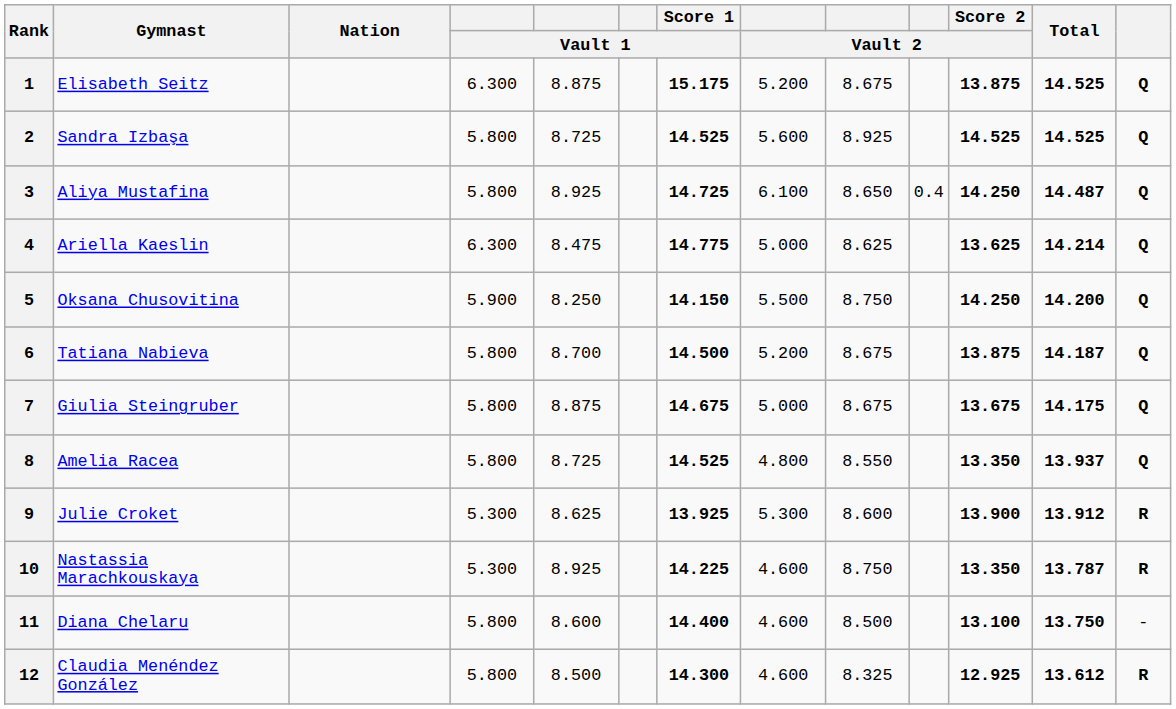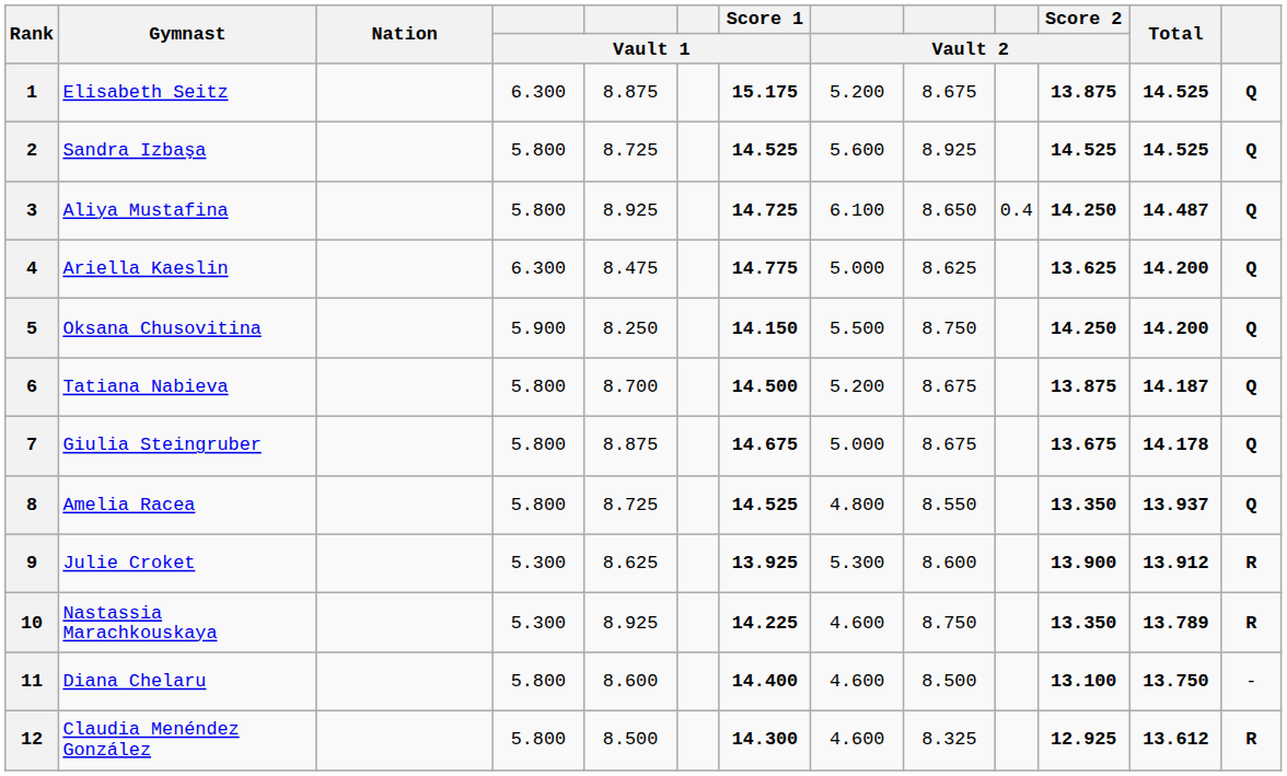 <table class="wikitable sortable" style="text-align:center; font-size:85%">
 <tr>
 <th rowspan=2 style="width:15px;">Rank</th>
 <th rowspan=2 style="width:150px;">Gymnast</th>
 <th rowspan=2 style="width:100px;">Nation</th>
 <th colspan=1 style="width:50px;"></th>
 <th colspan=1 style="width:50px;"></th>
 <th colspan=1 style="width:20px;"></th>
 <th colspan=1 style="width:50px;">Score 1</th>
 <th colspan=1 style="width:50px;"></th>
 <th colspan=1 style="width:50px;"></th>
 <th colspan=1 style="width:20px;"></th>
 <th colspan=1 style="width:50px;">Score 2</th>
 <th rowspan=2 style="width:50px;">Total</th>
 <th rowspan=2 style="width:30px;"></th>
 </tr>
 <tr>
 <th colspan=4>Vault 1</th>
 <th colspan=4>Vault 2</th>
 </tr>
 <tr>
 <th scope=row style="text-align:center">1</th>
 <td height="30" style="text-align:left;"><a href='#'>Elisabeth Seitz</a></td>
 <td style="text-align:left;"></td>
 <td>6.300</td>
 <td>8.875</td>
 <td></td>
 <td><strong>15.175</strong></td>
 <td>5.200</td>
 <td>8.675</td>
 <td></td>
 <td><strong>13.875</strong></td>
 <td><strong>14.525</strong></td>
 <td><strong>Q</strong></td>
 </tr>
 <tr>
 <th scope=row style="text-align:center">2</th>
 <td height="30" align=left><a href='#'>Sandra Izbaşa</a></td>
 <td style="text-align:left;"></td>
 <td>5.800</td>
 <td>8.725</td>
 <td></td>
 <td><strong>14.525</strong></td>
 <td>5.600</td>
 <td>8.925</td>
 <td></td>
 <td><strong>14.525</strong></td>
 <td><strong>14.525</strong></td>
 <td><strong>Q</strong></td>
 </tr>
 <tr>
 <th scope=row style="text-align:center">3</th>
 <td height="30" style="text-align:left;"><a href='#'>Aliya Mustafina</a></td>
 <td style="text-align:left;"></td>
 <td>5.800</td>
 <td>8.925</td>
 <td></td>
 <td><strong>14.725</strong></td>
 <td>6.100</td>
 <td>8.650</td>
 <td>0.4</td>
 <td><strong>14.250</strong></td>
 <td><strong>14.487</strong></td>
 <td><strong>Q</strong></td>
 </tr>
 <tr>
 <th scope=row style="text-align:center">4</th>
 <td height="30" align=left><a href='#'>Ariella Kaeslin</a></td>
 <td style="text-align:left;"></td>
 <td>6.300</td>
 <td>8.475</td>
 <td></td>
 <td><strong>14.775</strong></td>
 <td>5.000</td>
 <td>8.625</td>
 <td></td>
 <td><strong>13.625</strong></td>
-<td><strong>14.214</strong></td>
+<td><strong>14.200</strong></td>
 <td><strong>Q</strong></td>
 </tr>
 <tr>
 <th scope=row style="text-align:center">5</th>
 <td height="30" style="text-align:left;"><a href='#'>Oksana Chusovitina</a></td>
 <td style="text-align:left;"></td>
 <td>5.900</td>
 <td>8.250</td>
 <td></td>
 <td><strong>14.150</strong></td>
 <td>5.500</td>
 <td>8.750</td>
 <td></td>
 <td><strong>14.250</strong></td>
 <td><strong>14.200</strong></td>
 <td><strong>Q</strong></td>
 </tr>
 <tr>
 <th scope=row style="text-align:center">6</th>
 <td height="30" align=left><a href='#'>Tatiana Nabieva</a></td>
 <td style="text-align:left;"></td>
 <td>5.800</td>
 <td>8.700</td>
 <td></td>
 <td><strong>14.500</strong></td>
 <td>5.200</td>
 <td>8.675</td>
 <td></td>
 <td><strong>13.875</strong></td>
 <td><strong>14.187</strong></td>
 <td><strong>Q</strong></td>
 </tr>
 <tr>
 <th scope=row style="text-align:center">7</th>
 <td height="30" style="text-align:left;"><a href='#'>Giulia Steingruber</a></td>
 <td style="text-align:left;"></td>
 <td>5.800</td>
 <td>8.875</td>
 <td></td>
 <td><strong>14.675</strong></td>
 <td>5.000</td>
 <td>8.675</td>
 <td></td>
 <td><strong>13.675</strong></td>
-<td><strong>14.175</strong></td>
+<td><strong>14.178</strong></td>
 <td><strong>Q</strong></td>
 </tr>
 <tr>
 <th scope=row style="text-align:center">8</th>
 <td height="30" align=left><a href='#'>Amelia Racea</a></td>
 <td style="text-align:left;"></td>
 <td>5.800</td>
 <td>8.725</td>
 <td></td>
 <td><strong>14.525</strong></td>
 <td>4.800</td>
 <td>8.550</td>
 <td></td>
 <td><strong>13.350</strong></td>
 <td><strong>13.937</strong></td>
 <td><strong>Q</strong></td>
 </tr>
 <tr>
 <th scope=row style="text-align:center">9</th>
 <td height="30" style="text-align:left;"><a href='#'>Julie Croket</a></td>
 <td style="text-align:left;"></td>
 <td>5.300</td>
 <td>8.625</td>
 <td></td>
 <td><strong>13.925</strong></td>
 <td>5.300</td>
 <td>8.600</td>
 <td></td>
 <td><strong>13.900</strong></td>
 <td><strong>13.912</strong></td>
 <td><strong>R</strong></td>
 </tr>
 <tr>
 <th scope=row style="text-align:center">10</th>
 <td height="30" align=left><a href='#'>Nastassia Marachkouskaya</a></td>
 <td style="text-align:left;"></td>
 <td>5.300</td>
 <td>8.925</td>
 <td></td>
 <td><strong>14.225</strong></td>
 <td>4.600</td>
 <td>8.750</td>
 <td></td>
 <td><strong>13.350</strong></td>
-<td><strong>13.787</strong></td>
+<td><strong>13.789</strong></td>
 <td><strong>R</strong></td>
 </tr>
 <tr>
 <th scope=row style="text-align:center">11</th>
 <td height="30" style="text-align:left;"><a href='#'>Diana Chelaru</a></td>
 <td style="text-align:left;"></td>
 <td>5.800</td>
 <td>8.600</td>
 <td></td>
 <td><strong>14.400</strong></td>
 <td>4.600</td>
 <td>8.500</td>
 <td></td>
 <td><strong>13.100</strong></td>
 <td><strong>13.750</strong></td>
 <td>-</td>
 </tr>
 <tr>
 <th scope=row style="text-align:center">12</th>
 <td height="30" align=left><a href='#'>Claudia Menéndez González</a></td>
 <td style="text-align:left;"></td>
 <td>5.800</td>
 <td>8.500</td>
 <td></td>
 <td><strong>14.300</strong></td>
 <td>4.600</td>
 <td>8.325</td>
 <td></td>
 <td><strong>12.925</strong></td>
 <td><strong>13.612</strong></td>
 <td><strong>R</strong></td>
 </tr>
 </table>
